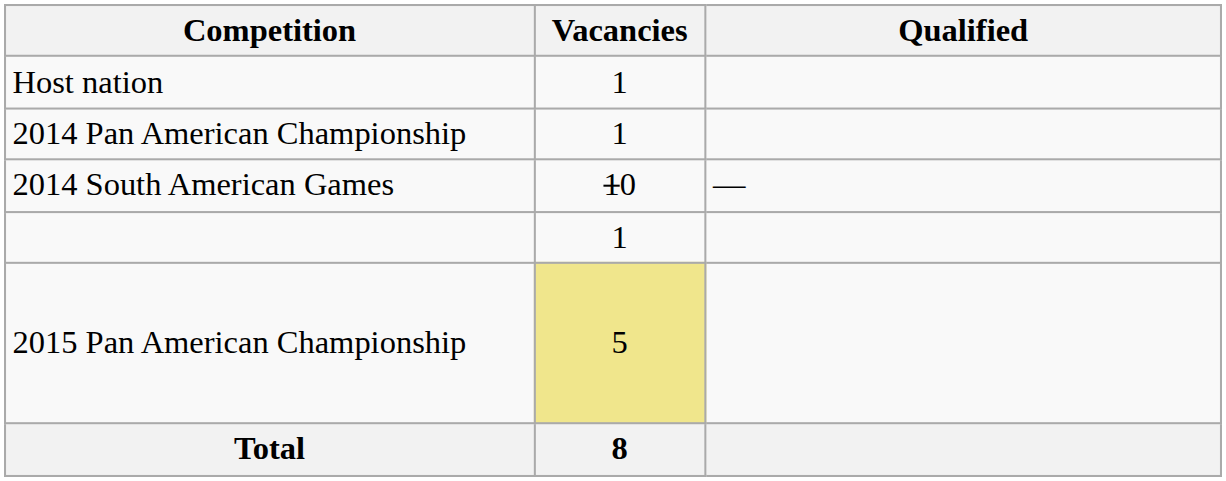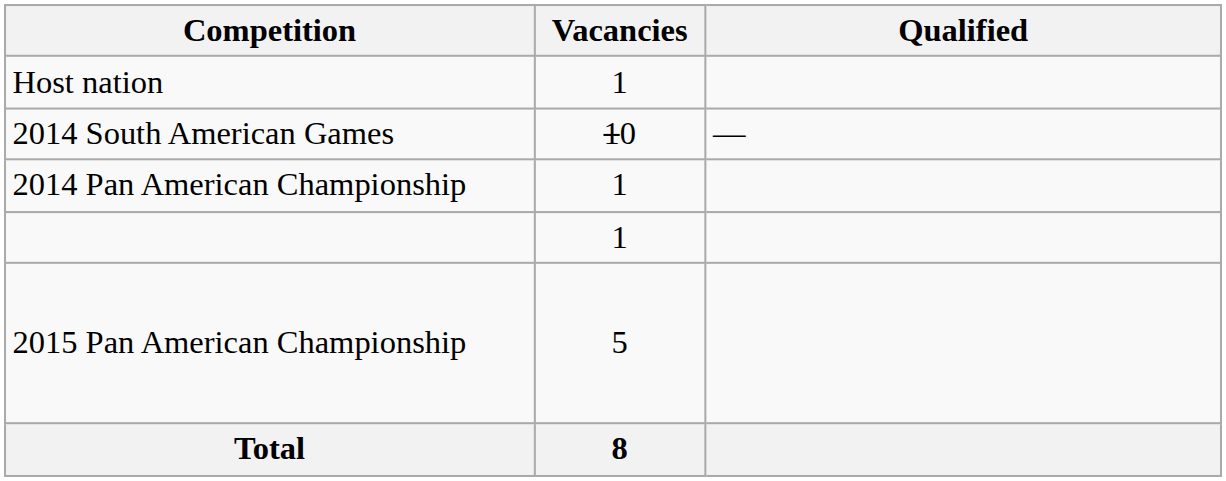 <table class = "wikitable" width=600>
 <tr>
 <th width=300>Competition</th>
 <th width=80>Vacancies</th>
 <th width=300>Qualified</th>
 </tr>
 <tr>
 <td>Host nation</td>
 <td align="center">1</td>
 <td></td>
 </tr>
 <tr>
+<td>2014 South American Games</td>
+<td align="center"><s>1</s>0</td>
+<td>—</td>
+</tr>
+<tr>
 <td>2014 Pan American Championship</td>
 <td align="center">1</td>
 <td></td>
-</tr>
-<tr>
-<td>2014 South American Games</td>
-<td align="center"><s>1</s>0</td>
-<td>—</td>
 </tr>
 <tr>
 <td></td>
 <td align="center">1</td>
 <td></td>
 </tr>
 <tr>
 <td>2015 Pan American Championship</td>
-<td align="center" style="background: khaki;">5</td>
+<td align="center">5</td>
 <td><br><br><br><br></td>
 </tr>
 <tr>
 <th>Total</th>
 <th>8</th>
 <th></th>
 </tr>
 </table>
